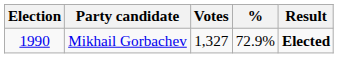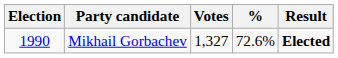 <table class="wikitable" style="text-align:center">
 <tr>
 <th>Election</th>
 <th>Party candidate</th>
 <th>Votes</th>
 <th>%</th>
 <th>Result</th>
 </tr>
 <tr>
 <td><a href='#'>1990</a></td>
 <td><a href='#'>Mikhail Gorbachev</a></td>
 <td>1,327</td>
-<td>72.9%</td>
+<td>72.6%</td>
 <td><strong>Elected</strong> </td>
 </tr>
 </table>
